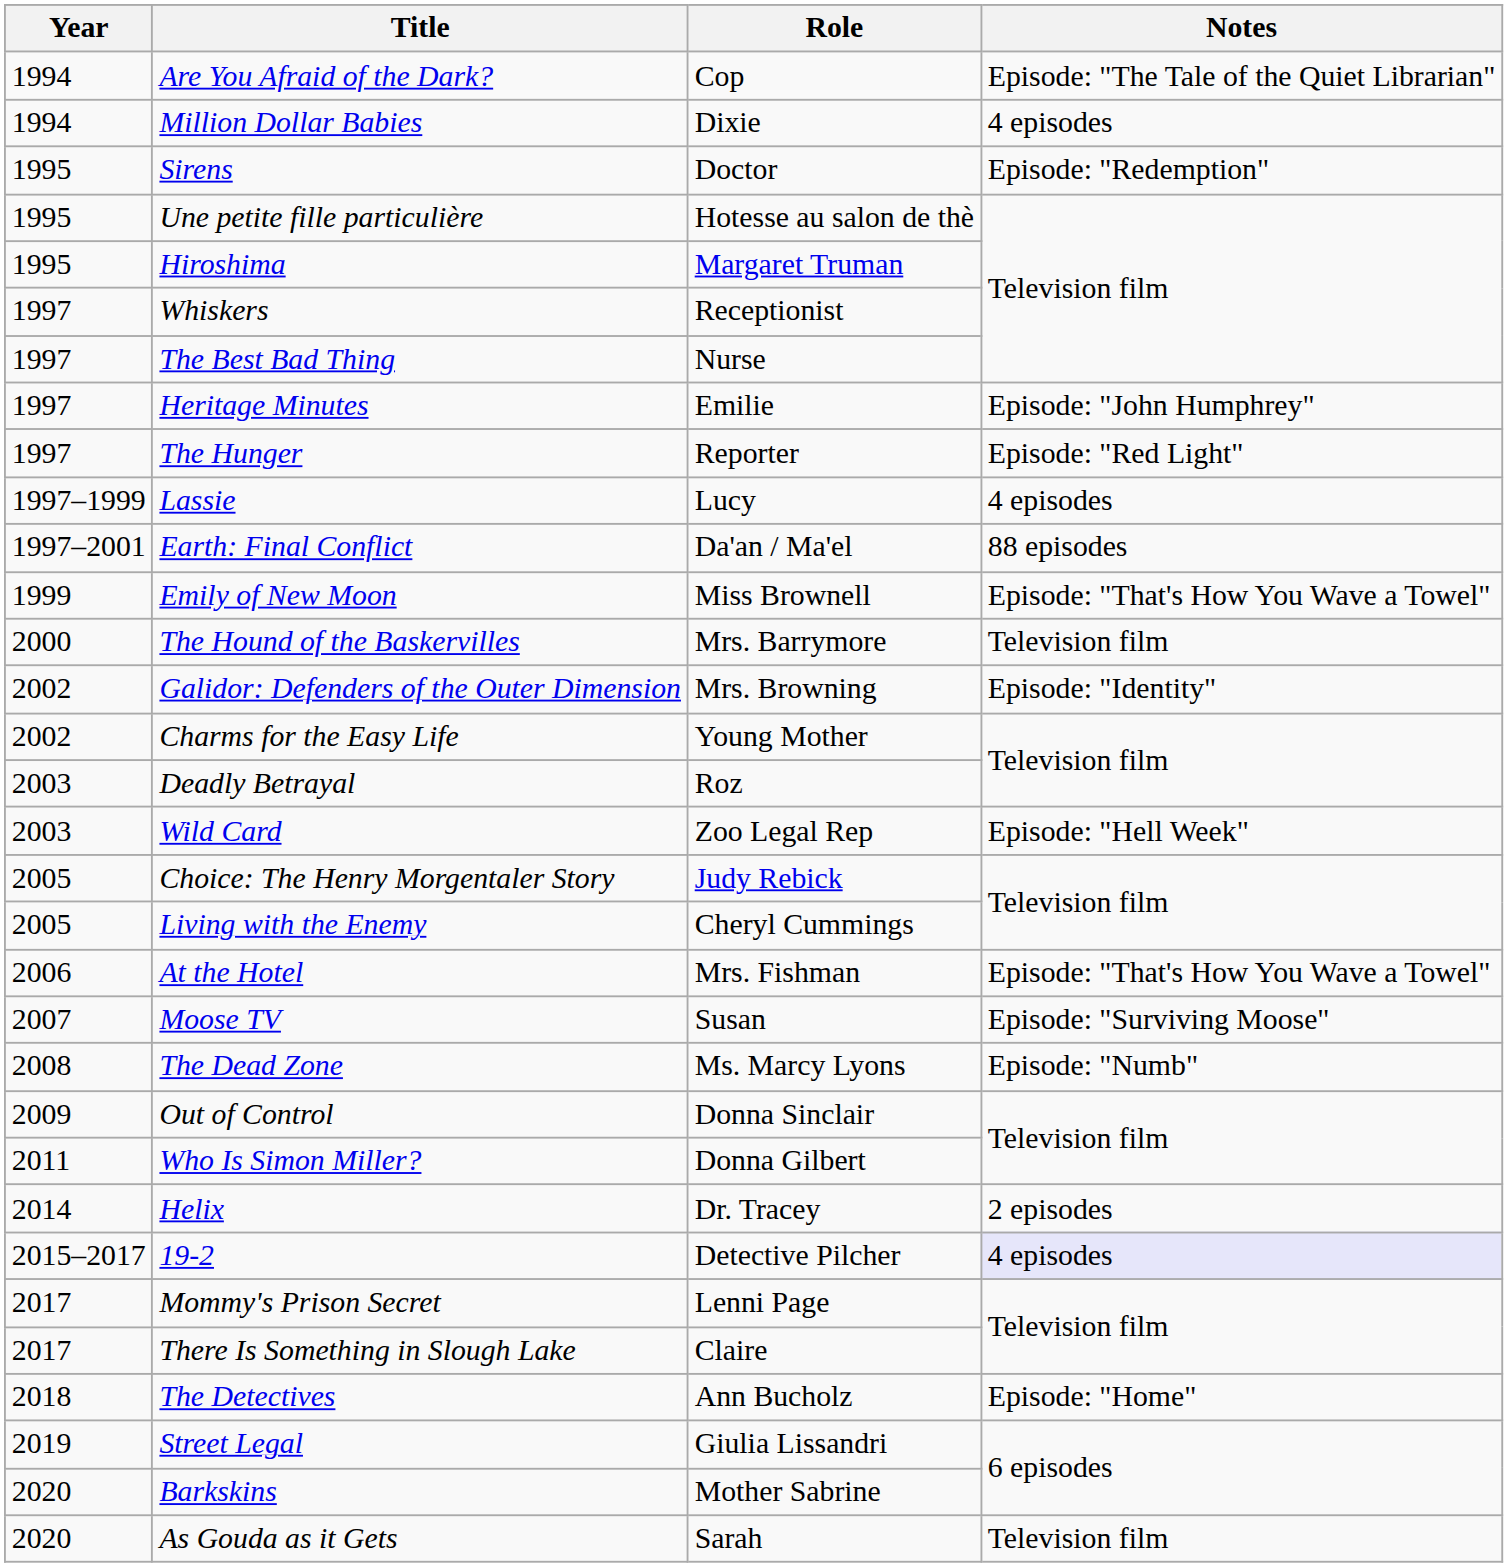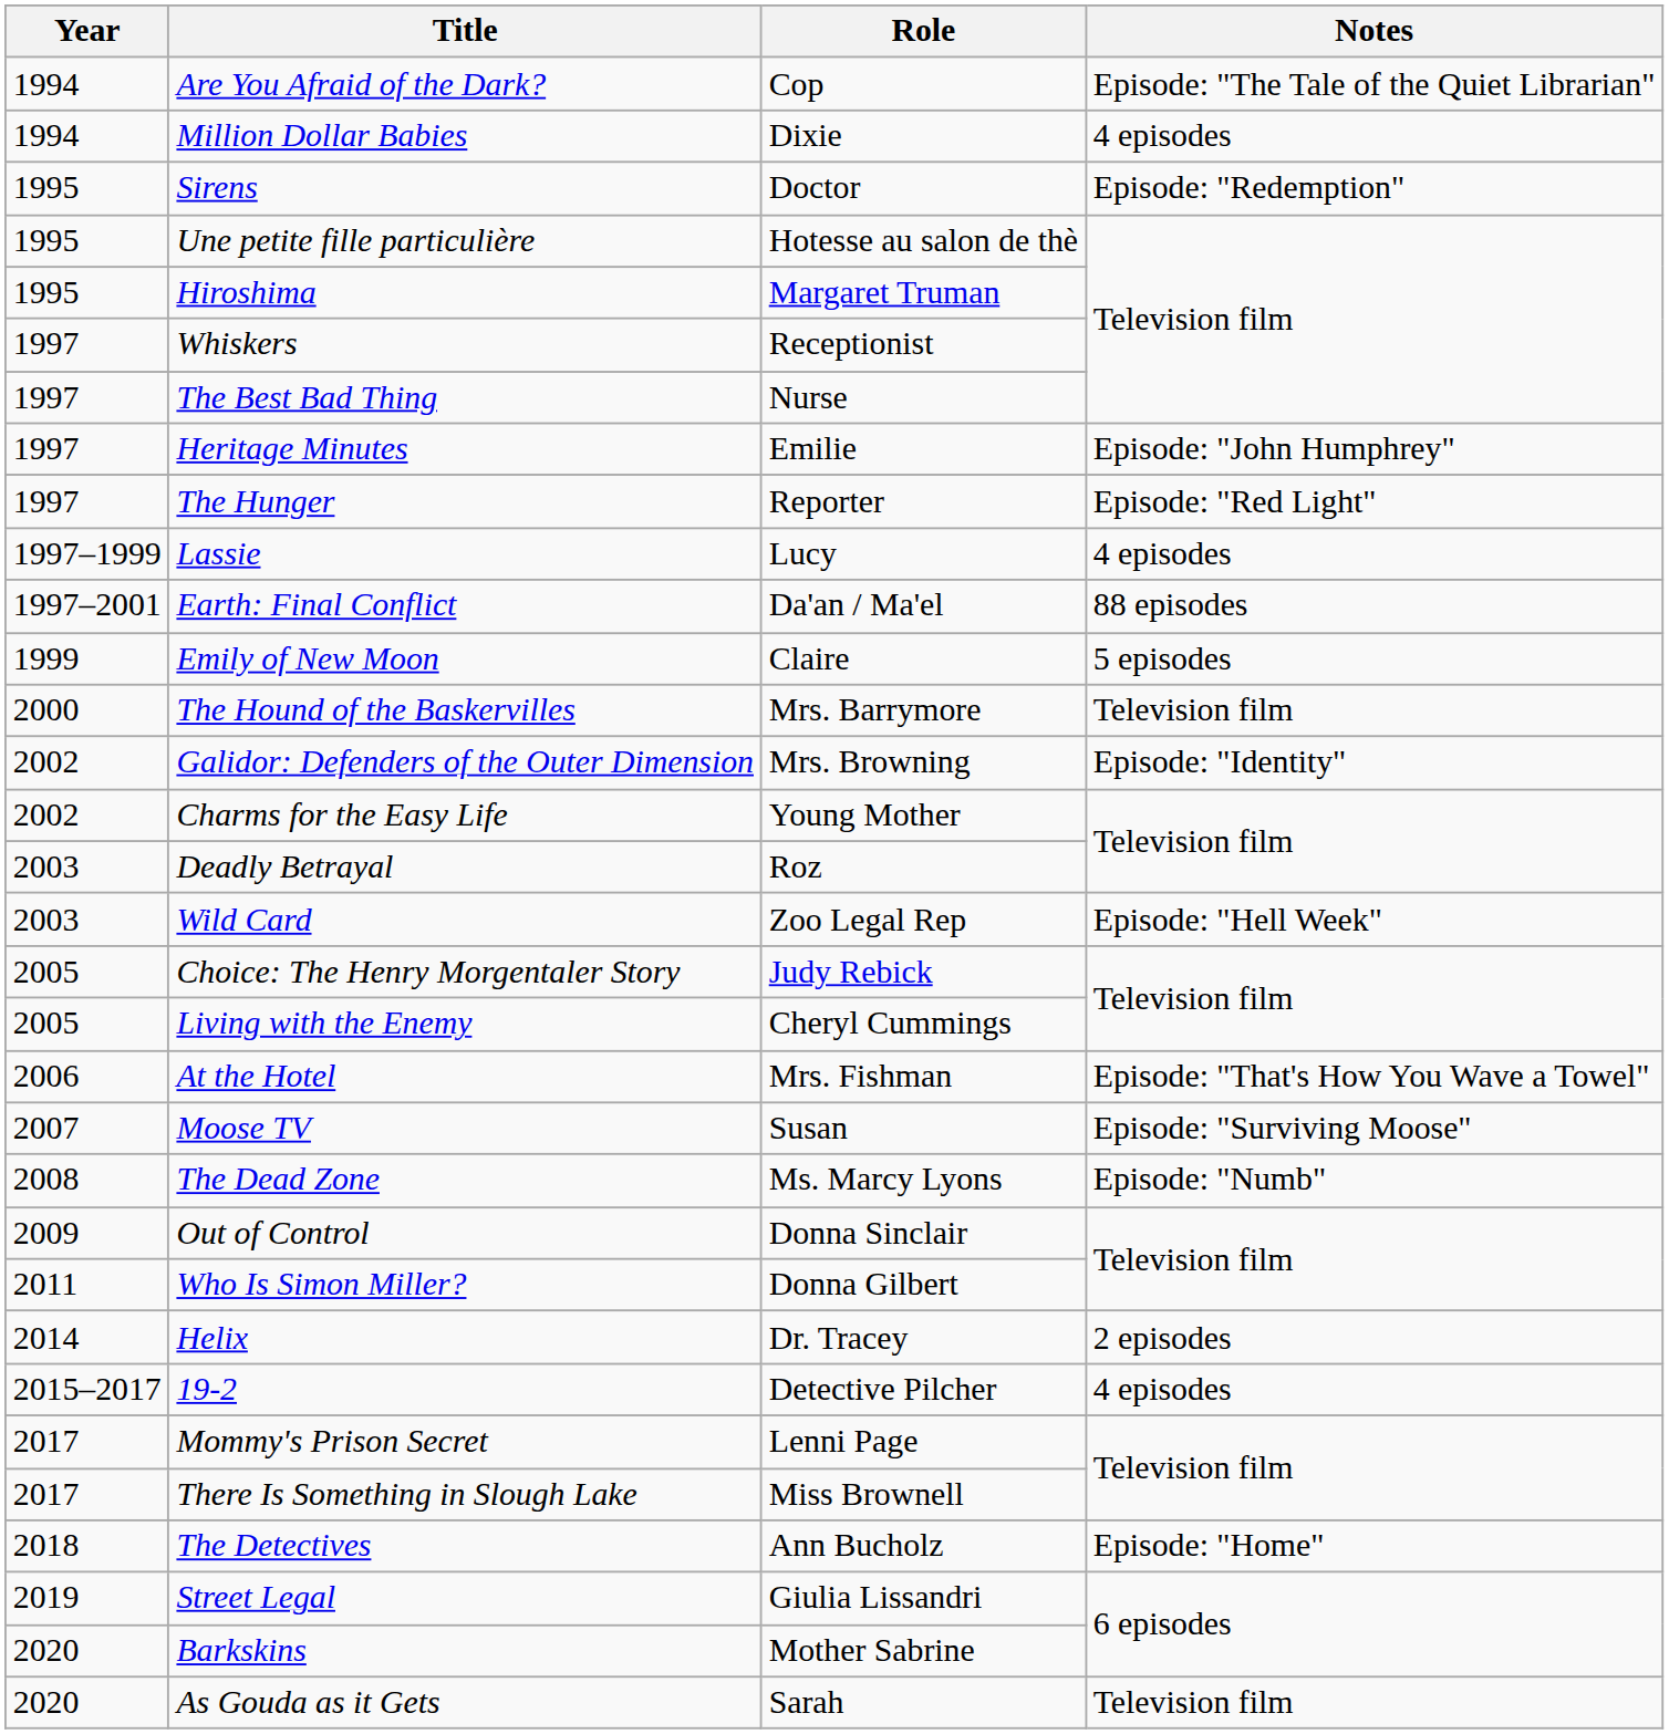 <table class="wikitable sortable">
 <tr>
 <th>Year</th>
 <th>Title</th>
 <th>Role</th>
 <th class="unsortable">Notes</th>
 </tr>
 <tr>
 <td>1994</td>
 <td><em><a href='#'>Are You Afraid of the Dark?</a></em></td>
 <td>Cop</td>
 <td>Episode: "The Tale of the Quiet Librarian"</td>
 </tr>
 <tr>
 <td>1994</td>
 <td><em><a href='#'>Million Dollar Babies</a></em></td>
 <td>Dixie</td>
 <td>4 episodes</td>
 </tr>
 <tr>
 <td>1995</td>
 <td><a href='#'><em>Sirens</em></a></td>
 <td>Doctor</td>
 <td>Episode: "Redemption"</td>
 </tr>
 <tr>
 <td>1995</td>
 <td><em>Une petite fille particulière</em></td>
 <td>Hotesse au salon de thè</td>
 <td rowspan="4">Television film</td>
 </tr>
 <tr>
 <td>1995</td>
 <td><a href='#'><em>Hiroshima</em></a></td>
 <td><a href='#'>Margaret Truman</a></td>
 </tr>
 <tr>
 <td>1997</td>
 <td><em>Whiskers</em></td>
 <td>Receptionist</td>
 </tr>
 <tr>
 <td>1997</td>
 <td data-sort-value="Best Bad Thing, The"><em><a href='#'>The Best Bad Thing</a></em></td>
 <td>Nurse</td>
 </tr>
 <tr>
 <td>1997</td>
 <td><em><a href='#'>Heritage Minutes</a></em></td>
 <td>Emilie</td>
 <td>Episode: "John Humphrey"</td>
 </tr>
 <tr>
 <td>1997</td>
 <td data-sort-value="Hunger, The"><a href='#'><em>The Hunger</em></a></td>
 <td>Reporter</td>
 <td>Episode: "Red Light"</td>
 </tr>
 <tr>
 <td>1997–1999</td>
 <td><a href='#'><em>Lassie</em></a></td>
 <td>Lucy</td>
 <td>4 episodes</td>
 </tr>
 <tr>
 <td>1997–2001</td>
 <td><em><a href='#'>Earth: Final Conflict</a></em></td>
 <td>Da'an / Ma'el</td>
 <td>88 episodes</td>
 </tr>
 <tr>
 <td>1999</td>
 <td><a href='#'><em>Emily of New Moon</em></a></td>
-<td>Miss Brownell</td>
-<td>Episode: "That's How You Wave a Towel"</td>
+<td>Claire</td>
+<td>5 episodes</td>
 </tr>
 <tr>
 <td>2000</td>
 <td data-sort-value="Hound of the Baskervilles, The"><a href='#'><em>The Hound of the Baskervilles</em></a></td>
 <td>Mrs. Barrymore</td>
 <td>Television film</td>
 </tr>
 <tr>
 <td>2002</td>
 <td><em><a href='#'>Galidor: Defenders of the Outer Dimension</a></em></td>
 <td>Mrs. Browning</td>
 <td>Episode: "Identity"</td>
 </tr>
 <tr>
 <td>2002</td>
 <td><em>Charms for the Easy Life</em></td>
 <td>Young Mother</td>
 <td rowspan="2">Television film</td>
 </tr>
 <tr>
 <td>2003</td>
 <td><em>Deadly Betrayal</em></td>
 <td>Roz</td>
 </tr>
 <tr>
 <td>2003</td>
 <td><a href='#'><em>Wild Card</em></a></td>
 <td>Zoo Legal Rep</td>
 <td>Episode: "Hell Week"</td>
 </tr>
 <tr>
 <td>2005</td>
 <td><em>Choice: The Henry Morgentaler Story</em></td>
 <td><a href='#'>Judy Rebick</a></td>
 <td rowspan="2">Television film</td>
 </tr>
 <tr>
 <td>2005</td>
 <td><a href='#'><em>Living with the Enemy</em></a></td>
 <td>Cheryl Cummings</td>
 </tr>
 <tr>
 <td>2006</td>
 <td><em><a href='#'>At the Hotel</a></em></td>
 <td>Mrs. Fishman</td>
 <td>Episode: "That's How You Wave a Towel"</td>
 </tr>
 <tr>
 <td>2007</td>
 <td><em><a href='#'>Moose TV</a></em></td>
 <td>Susan</td>
 <td>Episode: "Surviving Moose"</td>
 </tr>
 <tr>
 <td>2008</td>
 <td data-sort-value="Dead Zone, The"><a href='#'><em>The Dead Zone</em></a></td>
 <td>Ms. Marcy Lyons</td>
 <td>Episode: "Numb"</td>
 </tr>
 <tr>
 <td>2009</td>
 <td><em>Out of Control</em></td>
 <td>Donna Sinclair</td>
 <td rowspan="2">Television film</td>
 </tr>
 <tr>
 <td>2011</td>
 <td><em><a href='#'>Who Is Simon Miller?</a></em></td>
 <td>Donna Gilbert</td>
 </tr>
 <tr>
 <td>2014</td>
 <td><a href='#'><em>Helix</em></a></td>
 <td>Dr. Tracey</td>
 <td>2 episodes</td>
 </tr>
 <tr>
 <td>2015–2017</td>
 <td><a href='#'><em>19-2</em></a></td>
 <td>Detective Pilcher</td>
-<td style="background: lavender;">4 episodes</td>
+<td>4 episodes</td>
 </tr>
 <tr>
 <td>2017</td>
 <td><em>Mommy's Prison Secret</em></td>
 <td>Lenni Page</td>
 <td rowspan="2">Television film</td>
 </tr>
 <tr>
 <td>2017</td>
 <td><em>There Is Something in Slough Lake</em></td>
-<td>Claire</td>
+<td>Miss Brownell</td>
 </tr>
 <tr>
 <td>2018</td>
 <td data-sort-value="Detectives, The"><a href='#'><em>The Detectives</em></a></td>
 <td>Ann Bucholz</td>
 <td>Episode: "Home"</td>
 </tr>
 <tr>
 <td>2019</td>
 <td><a href='#'><em>Street Legal</em></a></td>
 <td>Giulia Lissandri</td>
 <td rowspan="2">6 episodes</td>
 </tr>
 <tr>
 <td>2020</td>
 <td><a href='#'><em>Barkskins</em></a></td>
 <td>Mother Sabrine</td>
 </tr>
 <tr>
 <td>2020</td>
 <td><em>As Gouda as it Gets</em></td>
 <td>Sarah</td>
 <td>Television film</td>
 </tr>
 </table>
